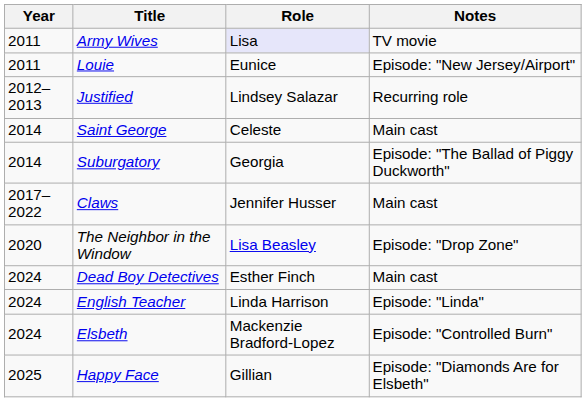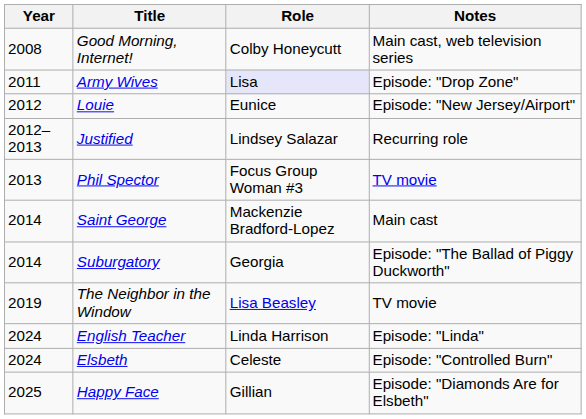 <table class="wikitable sortable">
 <tr>
 <th>Year</th>
 <th>Title</th>
 <th>Role</th>
 <th class="unsortable">Notes</th>
 </tr>
 <tr>
+<td>2008</td>
+<td><em>Good Morning, Internet!</em></td>
+<td>Colby Honeycutt</td>
+<td>Main cast, web television series</td>
+</tr>
+<tr>
 <td>2011</td>
 <td><em><a href='#'>Army Wives</a></em></td>
 <td style="background: lavender;">Lisa</td>
-<td>TV movie</td>
+<td>Episode: "Drop Zone"</td>
 </tr>
 <tr>
-<td>2011</td>
+<td>2012</td>
 <td><em><a href='#'>Louie</a></em></td>
 <td>Eunice</td>
 <td>Episode: "New Jersey/Airport"</td>
 </tr>
 <tr>
 <td>2012–2013</td>
 <td><em><a href='#'>Justified</a></em></td>
 <td>Lindsey Salazar</td>
 <td>Recurring role</td>
 </tr>
 <tr>
+<td>2013</td>
+<td><em><a href='#'>Phil Spector</a></em></td>
+<td>Focus Group Woman #3</td>
+<td><a href='#'>TV movie</a></td>
+</tr>
+<tr>
 <td>2014</td>
 <td><em><a href='#'>Saint George</a></em></td>
-<td>Celeste</td>
+<td>Mackenzie Bradford-Lopez</td>
 <td>Main cast</td>
 </tr>
 <tr>
 <td>2014</td>
 <td><em><a href='#'>Suburgatory</a></em></td>
 <td>Georgia</td>
 <td>Episode: "The Ballad of Piggy Duckworth"</td>
 </tr>
 <tr>
-<td>2017–2022</td>
-<td><em><a href='#'>Claws</a></em></td>
-<td>Jennifer Husser</td>
-<td>Main cast</td>
-</tr>
-<tr>
-<td>2020</td>
+<td>2019</td>
 <td><em>The Neighbor in the Window</em></td>
 <td><a href='#'>Lisa Beasley</a></td>
-<td>Episode: "Drop Zone"</td>
-</tr>
-<tr>
-<td>2024</td>
-<td><em><a href='#'>Dead Boy Detectives</a></em></td>
-<td>Esther Finch</td>
-<td>Main cast</td>
+<td>TV movie</td>
 </tr>
 <tr>
 <td>2024</td>
 <td><em><a href='#'>English Teacher</a></em></td>
 <td>Linda Harrison</td>
 <td>Episode: "Linda"</td>
 </tr>
 <tr>
 <td>2024</td>
 <td><em><a href='#'>Elsbeth</a></em></td>
-<td>Mackenzie Bradford-Lopez</td>
+<td>Celeste</td>
 <td>Episode: "Controlled Burn"</td>
 </tr>
 <tr>
 <td>2025</td>
 <td><em><a href='#'>Happy Face</a></em></td>
 <td>Gillian</td>
 <td>Episode: "Diamonds Are for Elsbeth"</td>
 </tr>
 </table>
